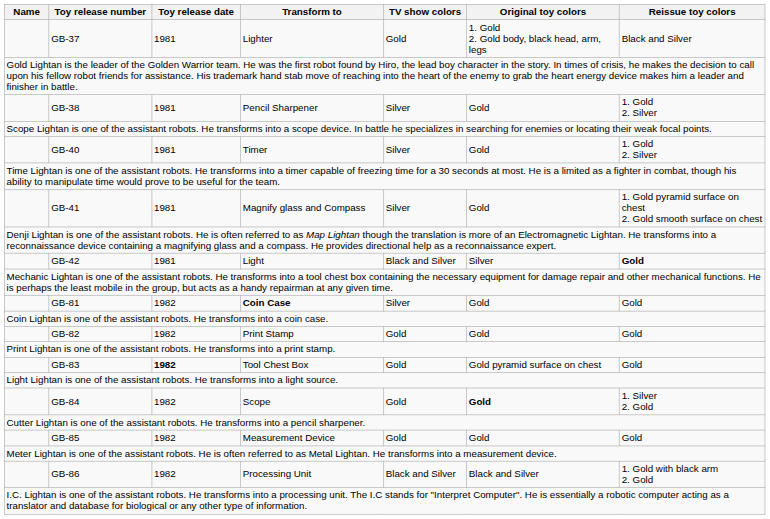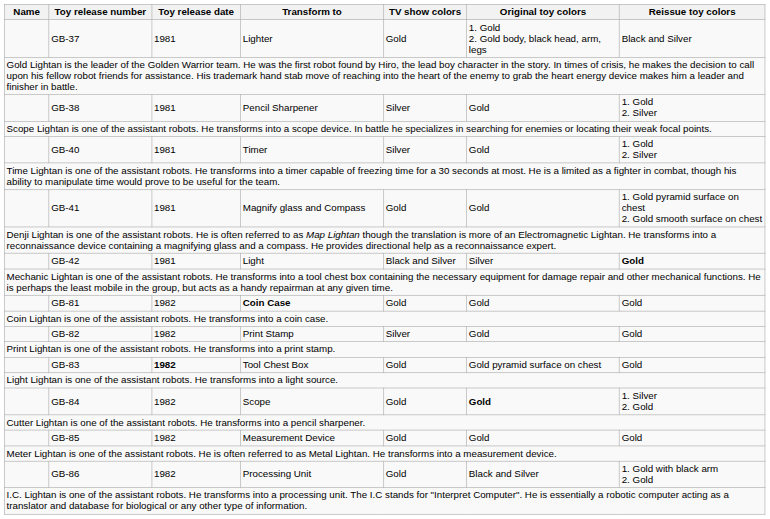 <table class="wikitable">
 <tr>
 <th>Name</th>
 <th>Toy release number</th>
 <th>Toy release date</th>
 <th>Transform to</th>
 <th>TV show colors</th>
 <th>Original toy colors</th>
 <th>Reissue toy colors</th>
 </tr>
 <tr>
 <td></td>
 <td>GB-37</td>
 <td>1981</td>
 <td>Lighter</td>
 <td>Gold</td>
 <td>1. Gold <br> 2. Gold body, black head, arm, legs</td>
 <td>Black and Silver</td>
 </tr>
 <tr>
 <td colspan="7">Gold Lightan is the leader of the Golden Warrior team. He was the first robot found by Hiro, the lead boy character in the story. In times of crisis, he makes the decision to call upon his fellow robot friends for assistance. His trademark hand stab move of reaching into the heart of the enemy to grab the heart energy device makes him a leader and finisher in battle.</td>
 </tr>
 <tr>
 <td></td>
 <td>GB-38</td>
 <td>1981</td>
 <td>Pencil Sharpener</td>
 <td>Silver</td>
 <td>Gold</td>
 <td>1. Gold <br> 2. Silver</td>
 </tr>
 <tr>
 <td colspan="7">Scope Lightan is one of the assistant robots. He transforms into a scope device. In battle he specializes in searching for enemies or locating their weak focal points.</td>
 </tr>
 <tr>
 <td></td>
 <td>GB-40</td>
 <td>1981</td>
 <td>Timer</td>
 <td>Silver</td>
 <td>Gold</td>
 <td>1. Gold <br> 2. Silver</td>
 </tr>
 <tr>
 <td colspan="7">Time Lightan is one of the assistant robots. He transforms into a timer capable of freezing time for a 30 seconds at most. He is a limited as a fighter in combat, though his ability to manipulate time would prove to be useful for the team.</td>
 </tr>
 <tr>
 <td></td>
 <td>GB-41</td>
 <td>1981</td>
 <td>Magnify glass and Compass</td>
-<td>Silver</td>
+<td>Gold</td>
 <td>Gold</td>
 <td>1. Gold pyramid surface on chest <br> 2. Gold smooth surface on chest</td>
 </tr>
 <tr>
 <td colspan="7">Denji Lightan is one of the assistant robots. He is often referred to as <em>Map Lightan</em> though the translation is more of an Electromagnetic Lightan. He transforms into a reconnaissance device containing a magnifying glass and a compass. He provides directional help as a reconnaissance expert.</td>
 </tr>
 <tr>
 <td></td>
 <td>GB-42</td>
 <td>1981</td>
 <td>Light</td>
 <td>Black and Silver</td>
 <td>Silver</td>
 <td><strong>Gold</strong></td>
 </tr>
 <tr>
 <td colspan="7">Mechanic Lightan is one of the assistant robots. He transforms into a tool chest box containing the necessary equipment for damage repair and other mechanical functions. He is perhaps the least mobile in the group, but acts as a handy repairman at any given time.</td>
 </tr>
 <tr>
 <td></td>
 <td>GB-81</td>
 <td>1982</td>
 <td><strong>Coin Case</strong></td>
-<td>Silver</td>
+<td>Gold</td>
 <td>Gold</td>
 <td>Gold</td>
 </tr>
 <tr>
 <td colspan="7">Coin Lightan is one of the assistant robots. He transforms into a coin case.</td>
 </tr>
 <tr>
 <td></td>
 <td>GB-82</td>
 <td>1982</td>
 <td>Print Stamp</td>
-<td>Gold</td>
+<td>Silver</td>
 <td>Gold</td>
 <td>Gold</td>
 </tr>
 <tr>
 <td colspan="7">Print Lightan is one of the assistant robots. He transforms into a print stamp.</td>
 </tr>
 <tr>
 <td></td>
 <td>GB-83</td>
 <td><strong>1982</strong></td>
 <td>Tool Chest Box</td>
 <td>Gold</td>
 <td>Gold pyramid surface on chest</td>
 <td>Gold</td>
 </tr>
 <tr>
 <td colspan="7">Light Lightan is one of the assistant robots. He transforms into a light source.</td>
 </tr>
 <tr>
 <td></td>
 <td>GB-84</td>
 <td>1982</td>
 <td>Scope</td>
 <td>Gold</td>
 <td><strong>Gold</strong></td>
 <td>1. Silver <br> 2. Gold</td>
 </tr>
 <tr>
 <td colspan="7">Cutter Lightan is one of the assistant robots. He transforms into a pencil sharpener.</td>
 </tr>
 <tr>
 <td></td>
 <td>GB-85</td>
 <td>1982</td>
 <td>Measurement Device</td>
 <td>Gold</td>
 <td>Gold</td>
 <td>Gold</td>
 </tr>
 <tr>
 <td colspan="7">Meter Lightan is one of the assistant robots. He is often referred to as Metal Lightan. He transforms into a measurement device.</td>
 </tr>
 <tr>
 <td></td>
 <td>GB-86</td>
 <td>1982</td>
 <td>Processing Unit</td>
-<td>Black and Silver</td>
+<td>Gold</td>
 <td>Black and Silver</td>
 <td>1. Gold with black arm <br> 2. Gold</td>
 </tr>
 <tr>
 <td colspan="7">I.C. Lightan is one of the assistant robots. He transforms into a processing unit. The I.C stands for "Interpret Computer". He is essentially a robotic computer acting as a translator and database for biological or any other type of information.</td>
 </tr>
 </table>
